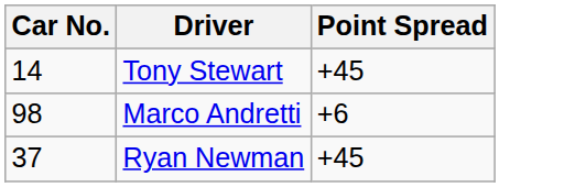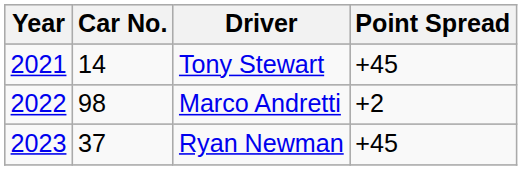 <table class="wikitable">
 <tr>
+<th>Year</th>
 <th>Car No.</th>
 <th>Driver</th>
 <th>Point Spread</th>
 </tr>
 <tr>
+<td><a href='#'>2021</a></td>
 <td>14</td>
 <td><a href='#'>Tony Stewart</a></td>
 <td>+45</td>
 </tr>
 <tr>
+<td><a href='#'>2022</a></td>
 <td>98</td>
 <td><a href='#'>Marco Andretti</a></td>
-<td>+6</td>
+<td>+2</td>
 </tr>
 <tr>
+<td><a href='#'>2023</a></td>
 <td>37</td>
 <td><a href='#'>Ryan Newman</a></td>
 <td>+45</td>
 </tr>
 </table>
